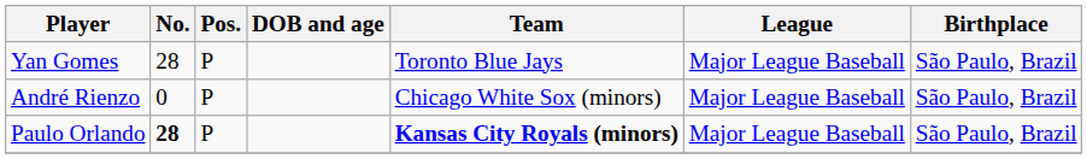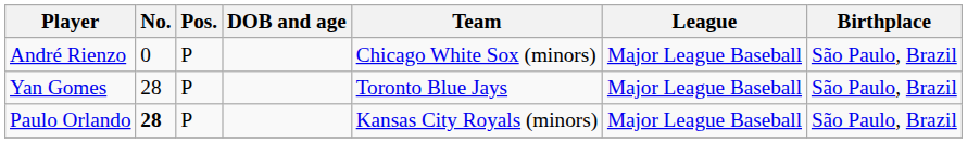 <table class="wikitable sortable">
 <tr>
 <th>Player</th>
 <th>No.</th>
 <th>Pos.</th>
 <th>DOB and age</th>
 <th>Team</th>
 <th>League</th>
 <th>Birthplace</th>
 </tr>
 <tr>
+<td><a href='#'>André Rienzo</a></td>
+<td>0</td>
+<td>P</td>
+<td></td>
+<td> <a href='#'>Chicago White Sox</a> (minors)</td>
+<td><a href='#'>Major League Baseball</a></td>
+<td><a href='#'>São Paulo</a>, <a href='#'>Brazil</a></td>
+</tr>
+<tr>
 <td><a href='#'>Yan Gomes</a></td>
 <td>28</td>
 <td>P</td>
 <td></td>
 <td><a href='#'>Toronto Blue Jays</a></td>
 <td><a href='#'>Major League Baseball</a></td>
 <td><a href='#'>São Paulo</a>, <a href='#'>Brazil</a></td>
 </tr>
 <tr>
-<td><a href='#'>André Rienzo</a></td>
-<td>0</td>
-<td>P</td>
-<td></td>
-<td> <a href='#'>Chicago White Sox</a> (minors)</td>
-<td><a href='#'>Major League Baseball</a></td>
-<td><a href='#'>São Paulo</a>, <a href='#'>Brazil</a></td>
-</tr>
-<tr>
 <td><a href='#'>Paulo Orlando</a></td>
 <td><strong>28</strong></td>
 <td>P</td>
 <td></td>
-<td><strong><a href='#'>Kansas City Royals</a> (minors)</strong></td>
+<td><a href='#'>Kansas City Royals</a> (minors)</td>
 <td><a href='#'>Major League Baseball</a></td>
 <td><a href='#'>São Paulo</a>, <a href='#'>Brazil</a></td>
 </tr>
 <tr>
 </tr>
 </table>
